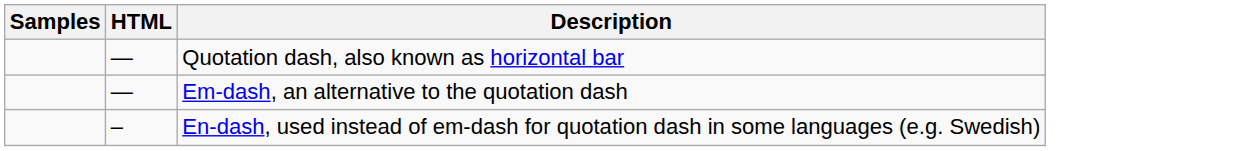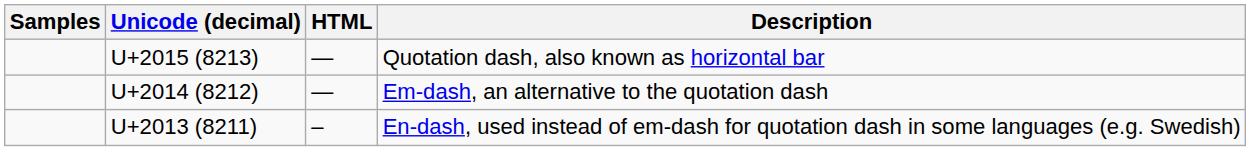 <table class="wikitable">
 <tr>
 <th>Samples</th>
+<th><a href='#'>Unicode</a> (decimal)</th>
 <th>HTML</th>
 <th>Description</th>
 </tr>
 <tr>
 <td></td>
+<td>U+2015 (8213)</td>
 <td>&horbar;</td>
 <td>Quotation dash, also known as <a href='#'>horizontal bar</a></td>
 </tr>
 <tr>
 <td></td>
+<td>U+2014 (8212)</td>
 <td>&mdash;</td>
 <td><a href='#'>Em-dash</a>, an alternative to the quotation dash</td>
 </tr>
 <tr>
 <td></td>
+<td>U+2013 (8211)</td>
 <td>&ndash;</td>
 <td><a href='#'>En-dash</a>, used instead of em-dash for quotation dash in some languages (e.g. Swedish)</td>
 </tr>
 </table>
